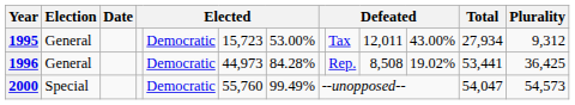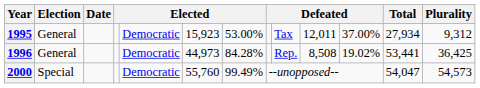 <table class=wikitable>
 <tr>
 <th>Year</th>
 <th>Election</th>
 <th>Date</th>
 <th ! colspan="4">Elected</th>
 <th ! colspan="4">Defeated</th>
 <th>Total</th>
 <th>Plurality</th>
 </tr>
 <tr>
 <th valign="top"><a href='#'>1995</a></th>
 <td valign="top">General</td>
 <td valign="top"></td>
 <td valign="top"></td>
 <td valign="top" ><a href='#'>Democratic</a></td>
-<td valign="top" align="right">15,723</td>
+<td valign="top" align="right">15,923</td>
 <td valign="top" align="right">53.00%</td>
 <td valign="top"></td>
 <td valign="top" ><a href='#'>Tax</a></td>
 <td valign="top" align="right">12,011</td>
-<td valign="top" align="right">43.00%</td>
+<td valign="top" align="right">37.00%</td>
 <td valign="top" align="right">27,934</td>
 <td valign="top" align="right">9,312</td>
 </tr>
 <tr>
 <th valign="top"><a href='#'>1996</a></th>
 <td valign="top">General</td>
 <td valign="top"></td>
 <td valign="top"></td>
 <td valign="top" ><a href='#'>Democratic</a></td>
 <td valign="top" align="right">44,973</td>
 <td valign="top" align="right">84.28%</td>
 <td valign="top"></td>
 <td valign="top" ><a href='#'>Rep.</a></td>
 <td valign="top" align="right">8,508</td>
 <td valign="top" align="right">19.02%</td>
 <td valign="top" align="right">53,441</td>
 <td valign="top" align="right">36,425</td>
 </tr>
 <tr>
 <th valign="top"><a href='#'>2000</a></th>
 <td valign="top">Special</td>
 <td valign="top"></td>
 <td valign="top"></td>
 <td valign="top" ><a href='#'>Democratic</a></td>
 <td valign="top" align="right">55,760</td>
 <td valign="top" align="right">99.49%</td>
 <td colspan="4" valign="top"><em>--unopposed--</em></td>
 <td>54,047</td>
 <td valign="top" align="right">54,573</td>
 </tr>
 </table>
